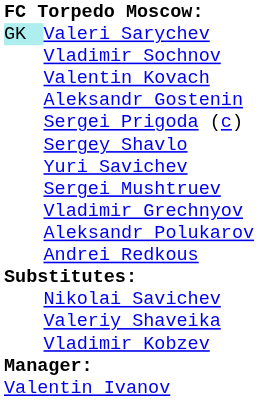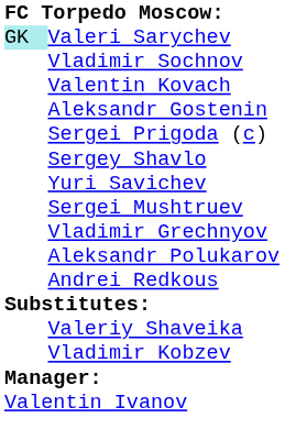 <table style="font-size: 90%" cellspacing="0" cellpadding="0">
 <tr>
 <td colspan="3"><strong>FC Torpedo Moscow:</strong></td>
 </tr>
 <tr>
 <th width="25"></th>
 </tr>
 <tr>
 <td style="background: paleturquoise;">GK</td>
 <td> <a href='#'>Valeri Sarychev</a></td>
 </tr>
 <tr>
 <td></td>
 <td> <a href='#'>Vladimir Sochnov</a></td>
 </tr>
 <tr>
 <td></td>
 <td> <a href='#'>Valentin Kovach</a></td>
 </tr>
 <tr>
 <td></td>
 <td> <a href='#'>Aleksandr Gostenin</a></td>
 </tr>
 <tr>
 <td></td>
 <td> <a href='#'>Sergei Prigoda</a> (<a href='#'>c</a>)</td>
 </tr>
 <tr>
 <td></td>
 <td> <a href='#'>Sergey Shavlo</a></td>
 <td></td>
 </tr>
 <tr>
 <td></td>
 <td> <a href='#'>Yuri Savichev</a></td>
 </tr>
 <tr>
 <td></td>
 <td> <a href='#'>Sergei Mushtruev</a></td>
 <td></td>
 </tr>
 <tr>
 <td></td>
 <td> <a href='#'>Vladimir Grechnyov</a></td>
 <td></td>
 </tr>
 <tr>
 <td></td>
 <td> <a href='#'>Aleksandr Polukarov</a></td>
 </tr>
 <tr>
 <td></td>
 <td> <a href='#'>Andrei Redkous</a></td>
 <td></td>
 </tr>
 <tr>
 <td colspan=3><strong>Substitutes:</strong></td>
 </tr>
 <tr>
 <td></td>
-<td> <a href='#'>Nikolai Savichev</a></td>
-<td></td>
-</tr>
-<tr>
-<td></td>
 <td> <a href='#'>Valeriy Shaveika</a></td>
 <td></td>
 </tr>
 <tr>
 <td></td>
 <td> <a href='#'>Vladimir Kobzev</a></td>
 <td></td>
 </tr>
 <tr>
 <td colspan=3><strong>Manager:</strong></td>
 </tr>
 <tr>
 <td colspan="3"> <a href='#'>Valentin Ivanov</a></td>
 </tr>
 </table>
